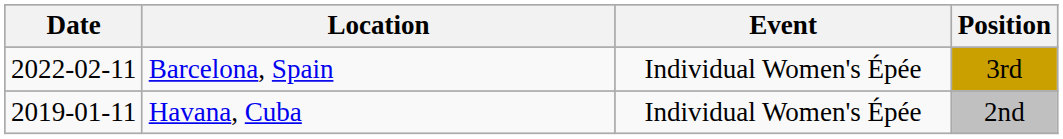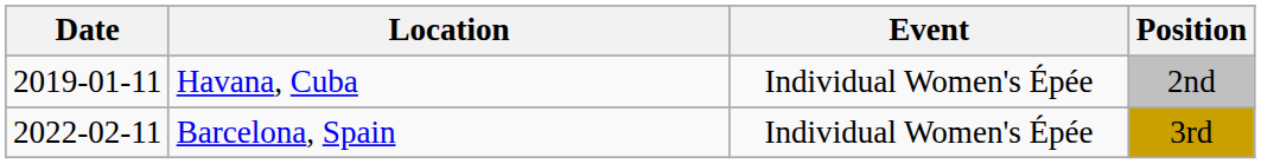 <table class="wikitable" style="text-align:center;">
 <tr>
 <th>Date</th>
 <th style="width:17em">Location</th>
 <th style="width:12em">Event</th>
 <th>Position</th>
 </tr>
 <tr>
+<td>2019-01-11</td>
+<td rowspan="1" align="left"> <a href='#'>Havana</a>, <a href='#'>Cuba</a></td>
+<td>Individual Women's Épée</td>
+<td bgcolor="silver">2nd</td>
+</tr>
+<tr>
 <td>2022-02-11</td>
 <td rowspan="1" align="left"> <a href='#'>Barcelona</a>, <a href='#'>Spain</a></td>
 <td>Individual Women's Épée</td>
 <td bgcolor="caramel">3rd</td>
 </tr>
-<tr>
-<td>2019-01-11</td>
-<td rowspan="1" align="left"> <a href='#'>Havana</a>, <a href='#'>Cuba</a></td>
-<td>Individual Women's Épée</td>
-<td bgcolor="silver">2nd</td>
-</tr>
 </table>
